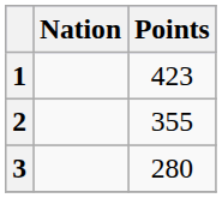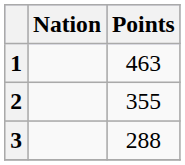 <table class=wikitable style="font-size:95%;">
 <tr style="background:#ccccff;">
 <th></th>
 <th>Nation</th>
 <th>Points</th>
 </tr>
 <tr>
 <th>1</th>
 <td></td>
-<td align="center">423</td>
+<td align="center">463</td>
 </tr>
 <tr>
 <th>2</th>
 <td></td>
 <td align="center">355</td>
 </tr>
 <tr>
 <th>3</th>
 <td></td>
-<td align="center">280</td>
+<td align="center">288</td>
 </tr>
 <tr>
 </tr>
 </table>
